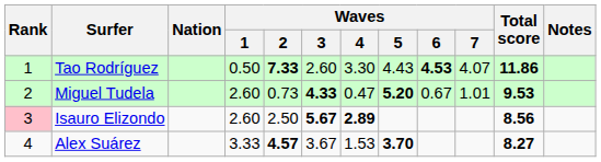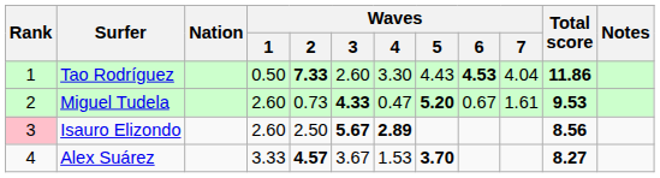 <table class="wikitable sortable" style="text-align:center">
 <tr>
 <th rowspan=2>Rank</th>
 <th rowspan=2>Surfer</th>
 <th rowspan=2>Nation</th>
 <th colspan=7>Waves</th>
 <th rowspan=2>Total<br>score</th>
 <th rowspan=2>Notes</th>
 </tr>
 <tr>
 <th>1</th>
 <th>2</th>
 <th>3</th>
 <th>4</th>
 <th>5</th>
 <th>6</th>
 <th>7</th>
 </tr>
 <tr bgcolor=ccffcc>
 <td>1</td>
 <td align=left><a href='#'>Tao Rodríguez</a></td>
 <td align=left></td>
 <td>0.50</td>
 <td><strong>7.33</strong></td>
 <td>2.60</td>
 <td>3.30</td>
 <td>4.43</td>
 <td><strong>4.53</strong></td>
-<td>4.07</td>
+<td>4.04</td>
 <td><strong>11.86</strong></td>
 <td></td>
 </tr>
 <tr bgcolor=ccffcc>
 <td>2</td>
 <td align=left><a href='#'>Miguel Tudela</a></td>
 <td align=left></td>
 <td>2.60</td>
 <td>0.73</td>
 <td><strong>4.33</strong></td>
 <td>0.47</td>
 <td><strong>5.20</strong></td>
 <td>0.67</td>
-<td>1.01</td>
+<td>1.61</td>
 <td><strong>9.53</strong></td>
 <td></td>
 </tr>
 <tr>
 <td style="background: pink;">3</td>
 <td align=left><a href='#'>Isauro Elizondo</a></td>
 <td align=left></td>
 <td>2.60</td>
 <td>2.50</td>
 <td><strong>5.67</strong></td>
 <td><strong>2.89</strong></td>
 <td></td>
 <td></td>
 <td></td>
 <td><strong>8.56</strong></td>
 <td></td>
 </tr>
 <tr>
 <td>4</td>
 <td align=left><a href='#'>Alex Suárez</a></td>
 <td align=left></td>
 <td>3.33</td>
 <td><strong>4.57</strong></td>
 <td>3.67</td>
 <td>1.53</td>
 <td><strong>3.70</strong></td>
 <td></td>
 <td></td>
 <td><strong>8.27</strong></td>
 <td></td>
 </tr>
 </table>
